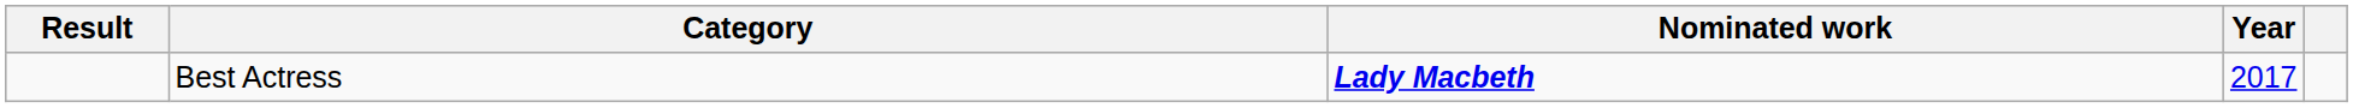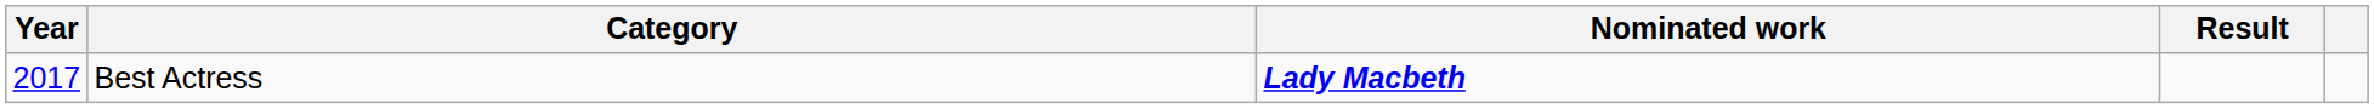 <table class="wikitable sortable">
 <tr>
-<th scope="col" style="width:5em;">Result</th>
+<th scope="col" style="width:1em;">Year</th>
 <th scope="col" style="width:39em;">Category</th>
 <th scope="col" style="width:30em;">Nominated work</th>
-<th scope="col" style="width:1em;">Year</th>
+<th scope="col" style="width:5em;">Result</th>
 <th scope="col" style="width:1em;"class="unsortable"></th>
 </tr>
 <tr>
-<td></td>
+<td><a href='#'>2017</a></td>
 <td>Best Actress</td>
 <td><strong><em><a href='#'>Lady Macbeth</a></em></strong></td>
-<td><a href='#'>2017</a></td>
+<td></td>
 <td align="center"></td>
 </tr>
 </table>
